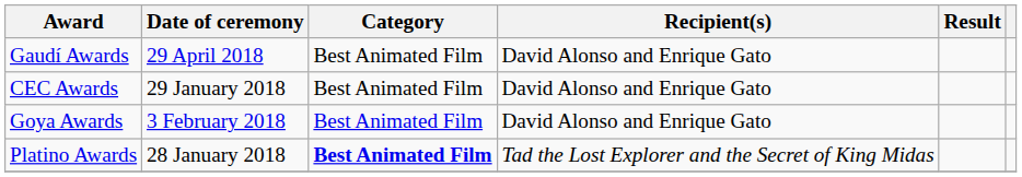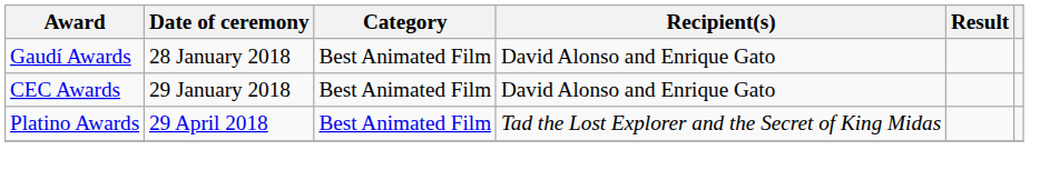 <table class="wikitable sortable">
 <tr>
 <th>Award</th>
 <th>Date of ceremony</th>
 <th>Category</th>
 <th>Recipient(s)</th>
 <th>Result</th>
 <th></th>
 </tr>
 <tr>
 <td><a href='#'>Gaudí Awards</a></td>
-<td><a href='#'>29 April 2018</a></td>
+<td>28 January 2018</td>
 <td>Best Animated Film</td>
 <td>David Alonso and Enrique Gato</td>
 <td></td>
 <td></td>
 </tr>
 <tr>
 <td><a href='#'>CEC Awards</a></td>
 <td>29 January 2018</td>
 <td>Best Animated Film</td>
 <td>David Alonso and Enrique Gato</td>
 <td></td>
 <td></td>
 </tr>
 <tr>
-<td><a href='#'>Goya Awards</a></td>
-<td><a href='#'>3 February 2018</a></td>
+<td><a href='#'>Platino Awards</a></td>
+<td><a href='#'>29 April 2018</a></td>
 <td><a href='#'>Best Animated Film</a></td>
-<td>David Alonso and Enrique Gato</td>
-<td></td>
-<td></td>
-</tr>
-<tr>
-<td><a href='#'>Platino Awards</a></td>
-<td>28 January 2018</td>
-<td><strong><a href='#'>Best Animated Film</a></strong></td>
 <td><em>Tad the Lost Explorer and the Secret of King Midas</em></td>
 <td></td>
 <td></td>
 </tr>
 <tr>
 </tr>
 </table>
